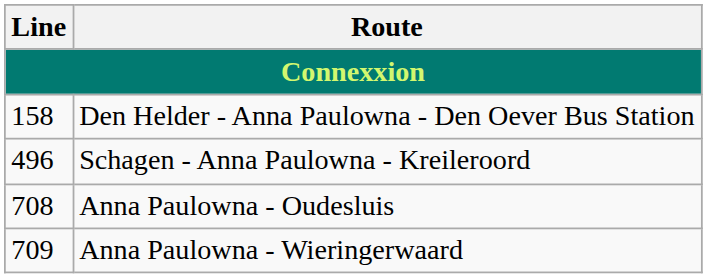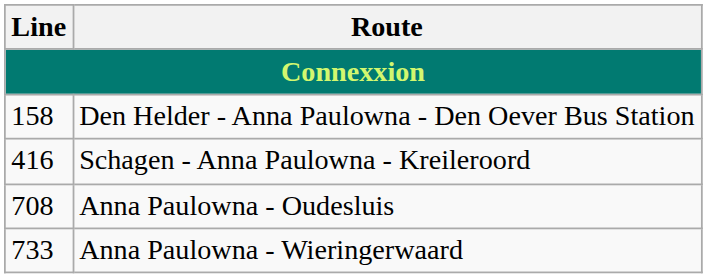 <table class="wikitable vatop">
 <tr>
 <th>Line</th>
 <th>Route</th>
 </tr>
 <tr>
 <td colspan="3" style="background-color:#017A71; color:#D2F76F; text-align:center"><strong>Connexxion</strong></td>
 </tr>
 <tr>
 <td>158</td>
 <td>Den Helder - Anna Paulowna - Den Oever Bus Station</td>
 </tr>
 <tr>
-<td>496</td>
+<td>416</td>
 <td>Schagen - Anna Paulowna - Kreileroord</td>
 </tr>
 <tr>
 <td>708</td>
 <td>Anna Paulowna - Oudesluis</td>
 </tr>
 <tr>
-<td>709</td>
+<td>733</td>
 <td>Anna Paulowna - Wieringerwaard</td>
 </tr>
 </table>
